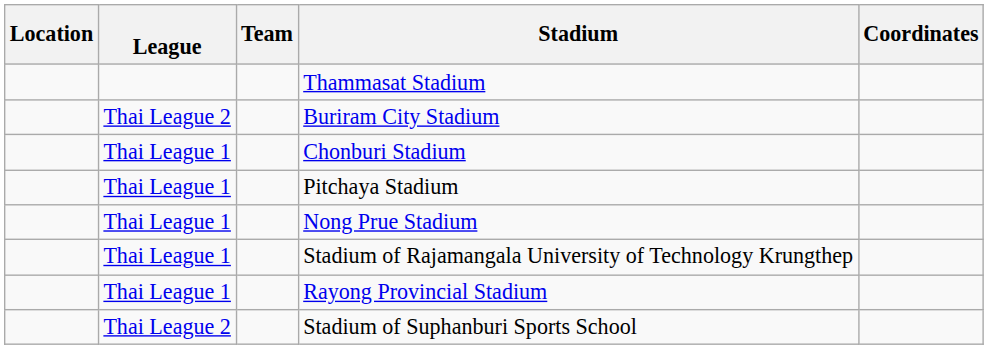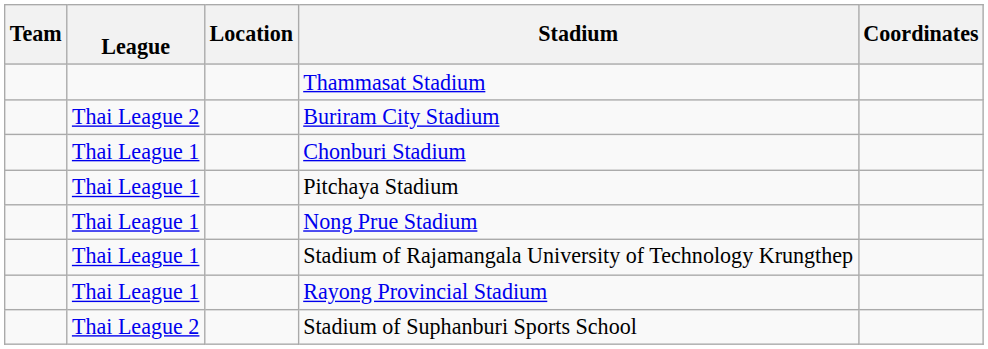 <table class="wikitable sortable">
 <tr>
+<th>Team</th>
+<th><br>League</th>
 <th>Location</th>
-<th><br>League</th>
-<th>Team</th>
 <th>Stadium</th>
 <th>Coordinates</th>
 </tr>
 <tr>
 <td></td>
 <td></td>
 <td></td>
 <td><a href='#'>Thammasat Stadium</a></td>
 <td></td>
 </tr>
 <tr>
 <td></td>
 <td><a href='#'>Thai League 2</a></td>
 <td></td>
 <td><a href='#'>Buriram City Stadium</a></td>
 <td></td>
 </tr>
 <tr>
 <td></td>
 <td><a href='#'>Thai League 1</a></td>
 <td></td>
 <td><a href='#'>Chonburi Stadium</a></td>
 <td></td>
 </tr>
 <tr>
 <td></td>
 <td><a href='#'>Thai League 1</a></td>
 <td></td>
 <td>Pitchaya Stadium</td>
 <td></td>
 </tr>
 <tr>
 <td></td>
 <td><a href='#'>Thai League 1</a></td>
 <td></td>
 <td><a href='#'>Nong Prue Stadium</a></td>
 <td></td>
 </tr>
 <tr>
 <td></td>
 <td><a href='#'>Thai League 1</a></td>
 <td></td>
 <td>Stadium of Rajamangala University of Technology Krungthep</td>
 <td></td>
 </tr>
 <tr>
 <td></td>
 <td><a href='#'>Thai League 1</a></td>
 <td></td>
 <td><a href='#'>Rayong Provincial Stadium</a></td>
 <td></td>
 </tr>
 <tr>
 <td></td>
 <td><a href='#'>Thai League 2</a></td>
 <td></td>
 <td>Stadium of Suphanburi Sports School</td>
 <td></td>
 </tr>
 </table>
